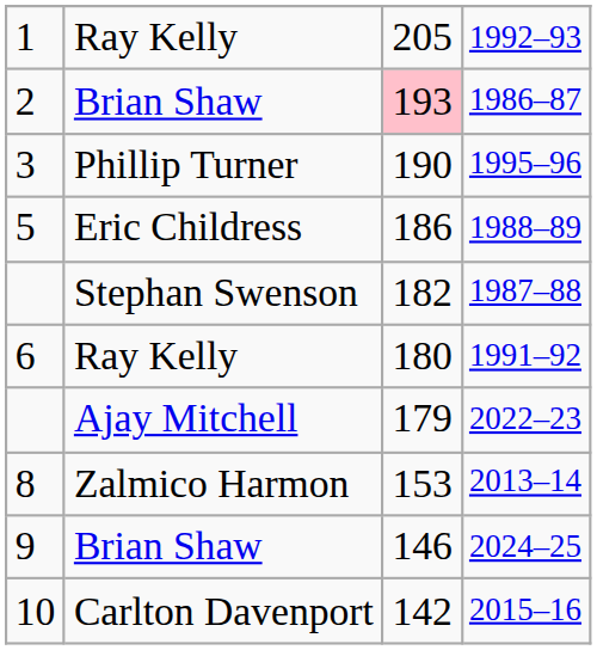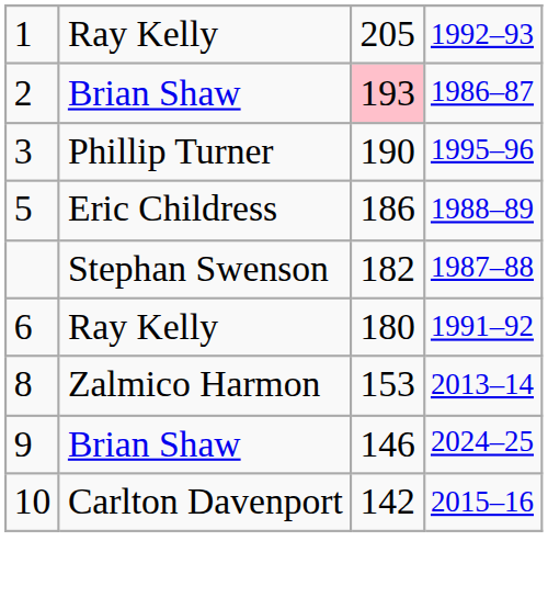 <table class="wikitable">
 <tr>
 </tr>
 <tr>
 <td>1</td>
 <td>Ray Kelly</td>
 <td>205</td>
 <td style="font-size:80%;"><a href='#'>1992–93</a></td>
 </tr>
 <tr>
 <td>2</td>
 <td><a href='#'>Brian Shaw</a></td>
 <td style="background: pink;">193</td>
 <td style="font-size:80%;"><a href='#'>1986–87</a></td>
 </tr>
 <tr>
 <td>3</td>
 <td>Phillip Turner</td>
 <td>190</td>
 <td style="font-size:80%;"><a href='#'>1995–96</a></td>
 </tr>
 <tr>
 <td>5</td>
 <td>Eric Childress</td>
 <td>186</td>
 <td style="font-size:80%;"><a href='#'>1988–89</a></td>
 </tr>
 <tr>
 <td></td>
 <td>Stephan Swenson</td>
 <td>182</td>
 <td style="font-size:80%;"><a href='#'>1987–88</a></td>
 </tr>
 <tr>
 <td>6</td>
 <td>Ray Kelly</td>
 <td>180</td>
 <td style="font-size:80%;"><a href='#'>1991–92</a></td>
 </tr>
 <tr>
-<td></td>
-<td><a href='#'>Ajay Mitchell</a></td>
-<td>179</td>
-<td style="font-size:80%;"><a href='#'>2022–23</a></td>
-</tr>
-<tr>
 <td>8</td>
 <td>Zalmico Harmon</td>
 <td>153</td>
 <td style="font-size:80%;"><a href='#'>2013–14</a></td>
 </tr>
 <tr>
 <td>9</td>
 <td><a href='#'>Brian Shaw</a></td>
 <td>146</td>
 <td style="font-size:80%;"><a href='#'>2024–25</a></td>
 </tr>
 <tr>
 <td>10</td>
 <td>Carlton Davenport</td>
 <td>142</td>
 <td style="font-size:80%;"><a href='#'>2015–16</a></td>
 </tr>
 </table>
